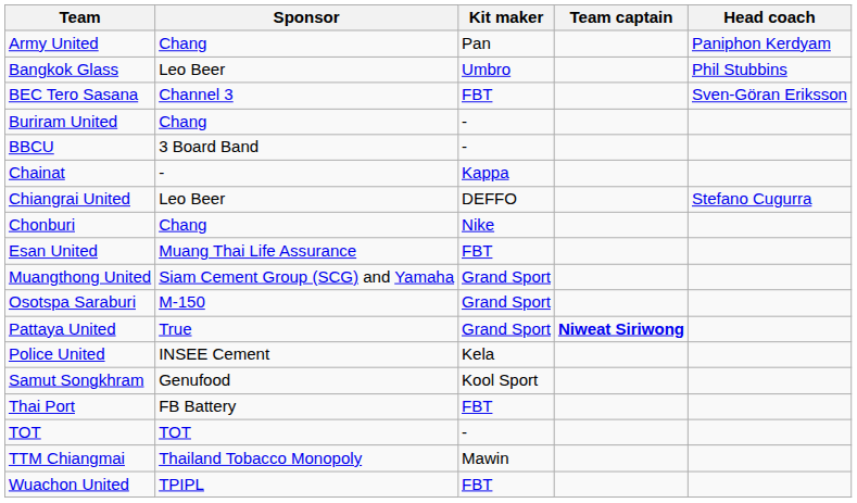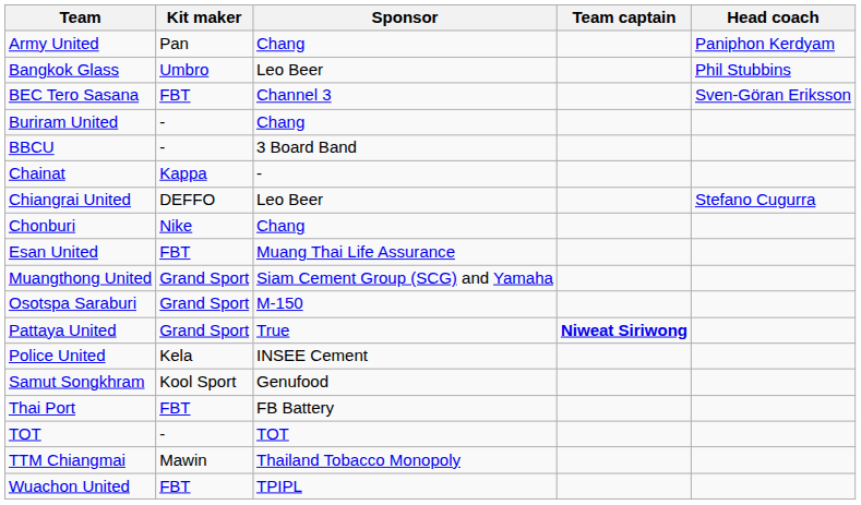 <table class="wikitable sortable" style="text-align: left;">
 <tr>
 <th>Team</th>
+<th>Kit maker</th>
 <th>Sponsor</th>
-<th>Kit maker</th>
 <th>Team captain</th>
 <th>Head coach</th>
 </tr>
 <tr>
 <td><a href='#'>Army United</a></td>
+<td>Pan</td>
 <td><a href='#'>Chang</a></td>
-<td>Pan</td>
 <td> </td>
 <td> <a href='#'>Paniphon Kerdyam</a></td>
 </tr>
 <tr>
 <td><a href='#'>Bangkok Glass</a></td>
+<td><a href='#'>Umbro</a></td>
 <td>Leo Beer</td>
-<td><a href='#'>Umbro</a></td>
 <td> </td>
 <td> <a href='#'>Phil Stubbins</a></td>
 </tr>
 <tr>
 <td><a href='#'>BEC Tero Sasana</a></td>
+<td><a href='#'>FBT</a></td>
 <td><a href='#'>Channel 3</a></td>
-<td><a href='#'>FBT</a></td>
 <td> </td>
 <td> <a href='#'>Sven-Göran Eriksson</a></td>
 </tr>
 <tr>
 <td><a href='#'>Buriram United</a></td>
+<td>-</td>
 <td><a href='#'>Chang</a></td>
+<td> </td>
+<td> </td>
+</tr>
+<tr>
+<td><a href='#'>BBCU</a></td>
+<td>-</td>
+<td>3 Board Band</td>
+<td> </td>
+<td></td>
+</tr>
+<tr>
+<td><a href='#'>Chainat</a></td>
+<td><a href='#'>Kappa</a></td>
 <td>-</td>
 <td> </td>
 <td> </td>
 </tr>
 <tr>
-<td><a href='#'>BBCU</a></td>
-<td>3 Board Band</td>
-<td>-</td>
-<td> </td>
-<td></td>
-</tr>
-<tr>
-<td><a href='#'>Chainat</a></td>
-<td>-</td>
-<td><a href='#'>Kappa</a></td>
-<td> </td>
-<td> </td>
-</tr>
-<tr>
 <td><a href='#'>Chiangrai United</a></td>
+<td>DEFFO</td>
 <td>Leo Beer</td>
-<td>DEFFO</td>
 <td> </td>
 <td> <a href='#'>Stefano Cugurra</a></td>
 </tr>
 <tr>
 <td><a href='#'>Chonburi</a></td>
+<td><a href='#'>Nike</a></td>
 <td><a href='#'>Chang</a></td>
-<td><a href='#'>Nike</a></td>
 <td> </td>
 <td> </td>
 </tr>
 <tr>
 <td><a href='#'>Esan United</a></td>
+<td><a href='#'>FBT</a></td>
 <td><a href='#'>Muang Thai Life Assurance</a></td>
-<td><a href='#'>FBT</a></td>
 <td> </td>
 <td> </td>
 </tr>
 <tr>
 <td><a href='#'>Muangthong United</a></td>
+<td><a href='#'>Grand Sport</a></td>
 <td><a href='#'>Siam Cement Group (SCG)</a> and <a href='#'>Yamaha</a></td>
-<td><a href='#'>Grand Sport</a></td>
 <td> </td>
 <td> </td>
 </tr>
 <tr>
 <td><a href='#'>Osotspa Saraburi</a></td>
+<td><a href='#'>Grand Sport</a></td>
 <td><a href='#'>M-150</a></td>
-<td><a href='#'>Grand Sport</a></td>
 <td> </td>
 <td> </td>
 </tr>
 <tr>
 <td><a href='#'>Pattaya United</a></td>
+<td><a href='#'>Grand Sport</a></td>
 <td><a href='#'>True</a></td>
-<td><a href='#'>Grand Sport</a></td>
 <td><strong> <a href='#'>Niweat Siriwong</a></strong></td>
 <td> </td>
 </tr>
 <tr>
 <td><a href='#'>Police United</a></td>
+<td>Kela</td>
 <td>INSEE Cement</td>
-<td>Kela</td>
 <td> </td>
 <td> </td>
 </tr>
 <tr>
 <td><a href='#'>Samut Songkhram</a></td>
+<td>Kool Sport</td>
 <td>Genufood</td>
-<td>Kool Sport</td>
 <td> </td>
 <td> </td>
 </tr>
 <tr>
 <td><a href='#'>Thai Port</a></td>
+<td><a href='#'>FBT</a></td>
 <td>FB Battery</td>
-<td><a href='#'>FBT</a></td>
 <td> </td>
 <td> </td>
 </tr>
 <tr>
 <td><a href='#'>TOT</a></td>
+<td>-</td>
 <td><a href='#'>TOT</a></td>
-<td>-</td>
 <td> </td>
 <td> </td>
 </tr>
 <tr>
 <td><a href='#'>TTM Chiangmai</a></td>
+<td>Mawin</td>
 <td><a href='#'>Thailand Tobacco Monopoly</a></td>
-<td>Mawin</td>
 <td> </td>
 <td> </td>
 </tr>
 <tr>
 <td><a href='#'>Wuachon United</a></td>
+<td><a href='#'>FBT</a></td>
 <td><a href='#'>TPIPL</a></td>
-<td><a href='#'>FBT</a></td>
 <td> </td>
 <td> </td>
 </tr>
 </table>
